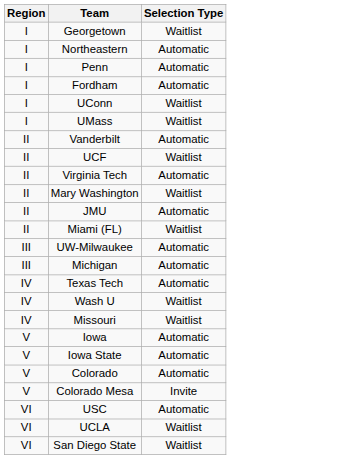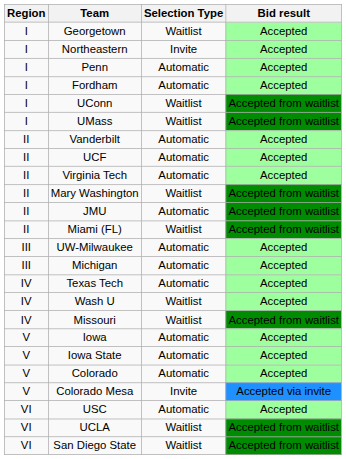 <table class="wikitable sortable" style="text-align:center">
 <tr>
 <th>Region</th>
 <th>Team</th>
 <th>Selection Type</th>
+<th>Bid result</th>
 </tr>
 <tr>
 <td>I</td>
 <td>Georgetown</td>
 <td>Waitlist</td>
+<td bgcolor="#9eff9e">Accepted</td>
 </tr>
 <tr>
 <td>I</td>
 <td>Northeastern</td>
-<td>Automatic</td>
+<td>Invite</td>
+<td bgcolor="#9eff9e">Accepted</td>
 </tr>
 <tr>
 <td>I</td>
 <td>Penn</td>
 <td>Automatic</td>
+<td bgcolor="#9eff9e">Accepted</td>
 </tr>
 <tr>
 <td>I</td>
 <td>Fordham</td>
 <td>Automatic</td>
+<td bgcolor="#9eff9e">Accepted</td>
 </tr>
 <tr>
 <td>I</td>
 <td>UConn</td>
 <td>Waitlist</td>
+<td bgcolor="008c00">Accepted from waitlist</td>
 </tr>
 <tr>
 <td>I</td>
 <td>UMass</td>
 <td>Waitlist</td>
+<td bgcolor="008c00">Accepted from waitlist</td>
 </tr>
 <tr>
 <td>II</td>
 <td>Vanderbilt</td>
 <td>Automatic</td>
+<td bgcolor="#9eff9e">Accepted</td>
 </tr>
 <tr>
 <td>II</td>
 <td>UCF</td>
-<td>Waitlist</td>
+<td>Automatic</td>
+<td bgcolor="#9eff9e">Accepted</td>
 </tr>
 <tr>
 <td>II</td>
 <td>Virginia Tech</td>
 <td>Automatic</td>
+<td bgcolor="#9eff9e">Accepted</td>
 </tr>
 <tr>
 <td>II</td>
 <td>Mary Washington</td>
 <td>Waitlist</td>
+<td bgcolor="008c00">Accepted from waitlist</td>
 </tr>
 <tr>
 <td>II</td>
 <td>JMU</td>
 <td>Automatic</td>
+<td bgcolor="008c00">Accepted from waitlist</td>
 </tr>
 <tr>
 <td>II</td>
 <td>Miami (FL)</td>
 <td>Waitlist</td>
+<td bgcolor="008c00">Accepted from waitlist</td>
 </tr>
 <tr>
 <td>III</td>
 <td>UW-Milwaukee</td>
 <td>Automatic</td>
+<td bgcolor="#9eff9e">Accepted</td>
 </tr>
 <tr>
 <td>III</td>
 <td>Michigan</td>
 <td>Automatic</td>
+<td bgcolor="#9eff9e">Accepted</td>
 </tr>
 <tr>
 <td>IV</td>
 <td>Texas Tech</td>
 <td>Automatic</td>
+<td bgcolor="#9eff9e">Accepted</td>
 </tr>
 <tr>
 <td>IV</td>
 <td>Wash U</td>
 <td>Waitlist</td>
+<td bgcolor="#9eff9e">Accepted</td>
 </tr>
 <tr>
 <td>IV</td>
 <td>Missouri</td>
 <td>Waitlist</td>
+<td bgcolor="008c00">Accepted from waitlist</td>
 </tr>
 <tr>
 <td>V</td>
 <td>Iowa</td>
 <td>Automatic</td>
+<td bgcolor="#9eff9e">Accepted</td>
 </tr>
 <tr>
 <td>V</td>
 <td>Iowa State</td>
 <td>Automatic</td>
+<td bgcolor="#9eff9e">Accepted</td>
 </tr>
 <tr>
 <td>V</td>
 <td>Colorado</td>
 <td>Automatic</td>
+<td bgcolor="#9eff9e">Accepted</td>
 </tr>
 <tr>
 <td>V</td>
 <td>Colorado Mesa</td>
 <td>Invite</td>
+<td bgcolor=#1e90ff>Accepted via invite</td>
 </tr>
 <tr>
 <td>VI</td>
 <td>USC</td>
 <td>Automatic</td>
+<td bgcolor="#9eff9e">Accepted</td>
 </tr>
 <tr>
 <td>VI</td>
 <td>UCLA</td>
 <td>Waitlist</td>
+<td bgcolor="008c00">Accepted from waitlist</td>
 </tr>
 <tr>
 <td>VI</td>
 <td>San Diego State</td>
 <td>Waitlist</td>
+<td bgcolor="008c00">Accepted from waitlist</td>
 </tr>
 </table>
